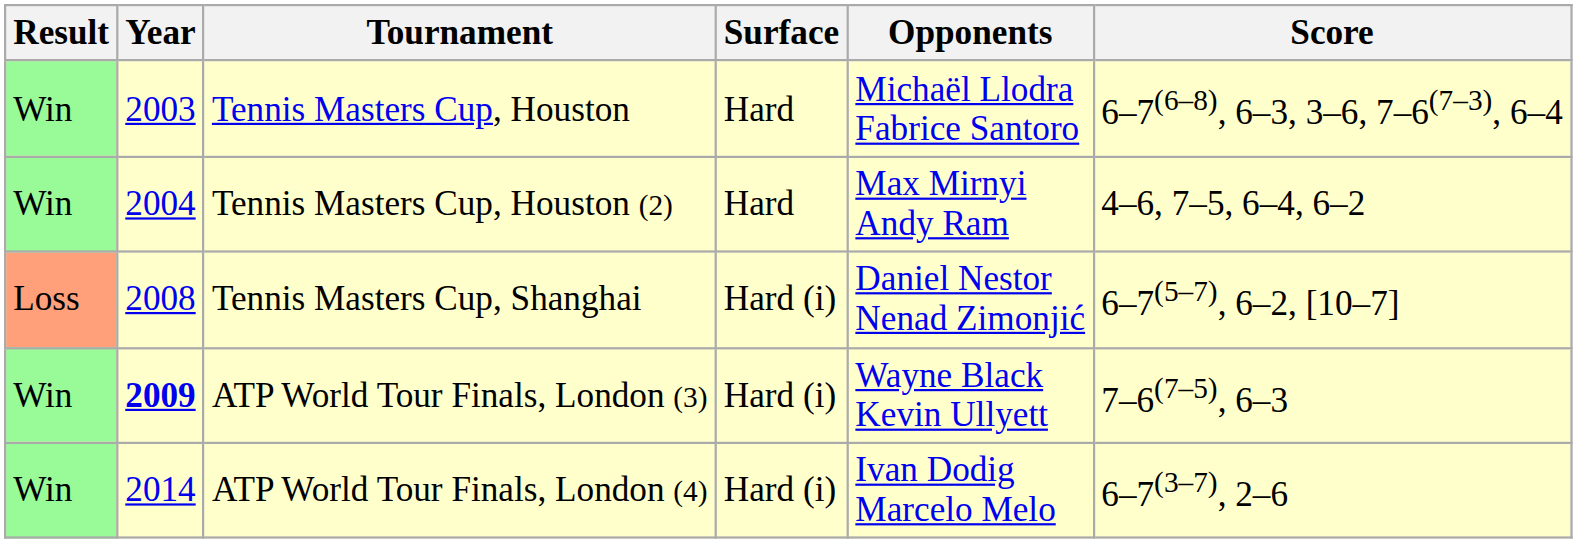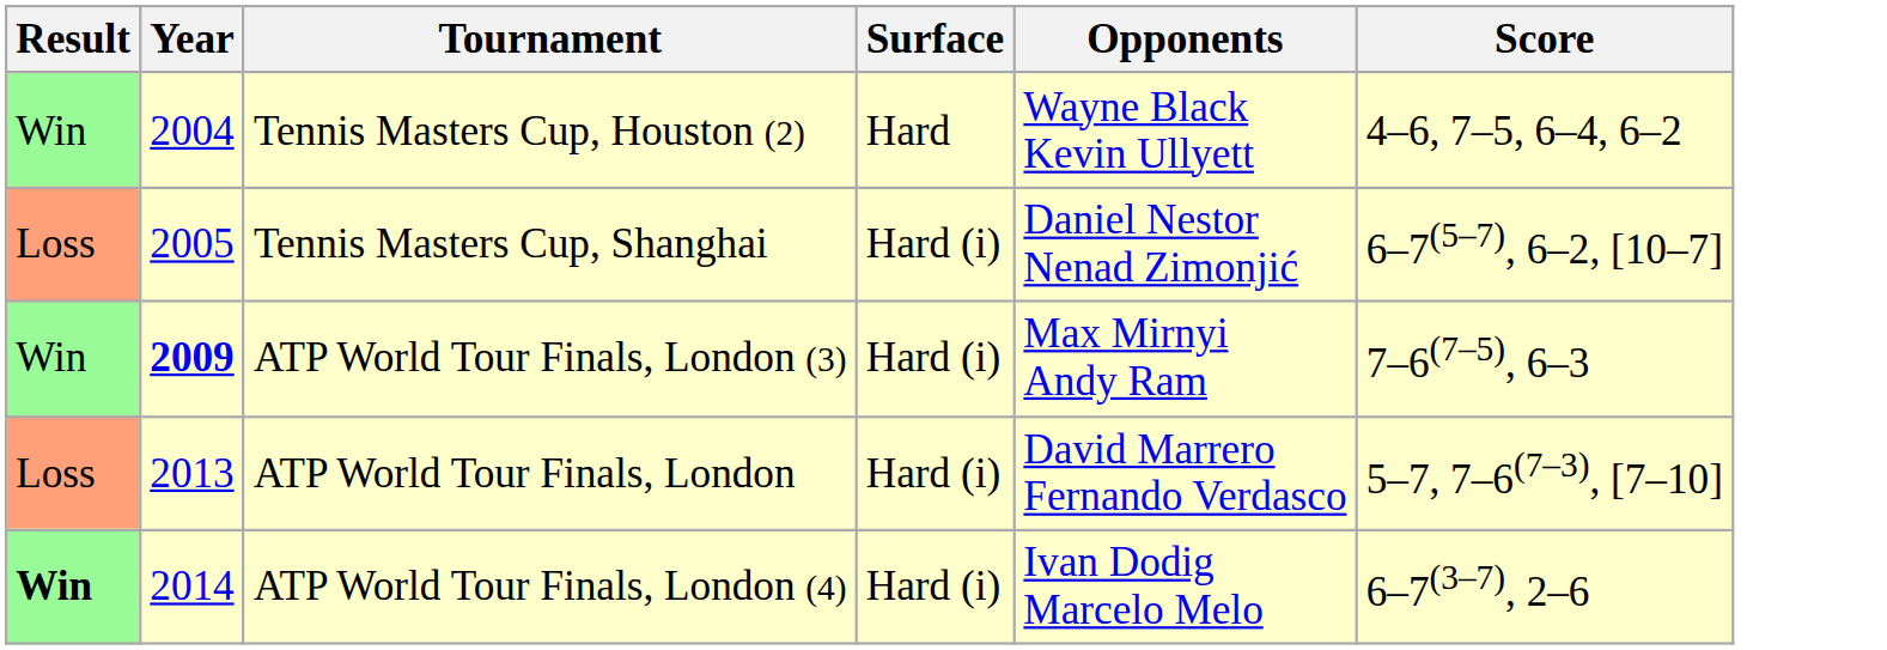 <table class="sortable wikitable">
 <tr>
 <th>Result</th>
 <th>Year</th>
 <th>Tournament</th>
 <th>Surface</th>
 <th>Opponents</th>
 <th class="unsortable">Score</th>
 </tr>
 <tr bgcolor=ffffcc>
 <td bgcolor=98FB98>Win</td>
-<td><a href='#'>2003</a></td>
-<td><a href='#'>Tennis Masters Cup</a>, Houston</td>
-<td>Hard</td>
-<td> <a href='#'>Michaël Llodra</a><br> <a href='#'>Fabrice Santoro</a></td>
-<td>6–7<sup>(6–8)</sup>, 6–3, 3–6, 7–6<sup>(7–3)</sup>, 6–4</td>
-</tr>
-<tr bgcolor=ffffcc>
-<td bgcolor=98FB98>Win</td>
 <td><a href='#'>2004</a></td>
 <td>Tennis Masters Cup, Houston <small>(2)</small></td>
 <td>Hard</td>
-<td> <a href='#'>Max Mirnyi</a><br> <a href='#'>Andy Ram</a></td>
+<td> <a href='#'>Wayne Black</a><br> <a href='#'>Kevin Ullyett</a></td>
 <td>4–6, 7–5, 6–4, 6–2</td>
 </tr>
 <tr bgcolor=ffffcc>
 <td bgcolor=FFA07A>Loss</td>
-<td><a href='#'>2008</a></td>
+<td><a href='#'>2005</a></td>
 <td>Tennis Masters Cup, Shanghai</td>
 <td>Hard (i)</td>
 <td> <a href='#'>Daniel Nestor</a><br> <a href='#'>Nenad Zimonjić</a></td>
 <td>6–7<sup>(5–7)</sup>, 6–2, [10–7]</td>
 </tr>
 <tr bgcolor=ffffcc>
 <td bgcolor=98FB98>Win</td>
 <td><strong><a href='#'>2009</a></strong></td>
 <td>ATP World Tour Finals, London <small>(3)</small></td>
 <td>Hard (i)</td>
-<td> <a href='#'>Wayne Black</a><br> <a href='#'>Kevin Ullyett</a></td>
+<td> <a href='#'>Max Mirnyi</a><br> <a href='#'>Andy Ram</a></td>
 <td>7–6<sup>(7–5)</sup>, 6–3</td>
 </tr>
 <tr bgcolor=ffffcc>
-<td bgcolor=98FB98>Win</td>
+<td bgcolor=FFA07A>Loss</td>
+<td><a href='#'>2013</a></td>
+<td>ATP World Tour Finals, London</td>
+<td>Hard (i)</td>
+<td> <a href='#'>David Marrero</a><br> <a href='#'>Fernando Verdasco</a></td>
+<td>5–7, 7–6<sup>(7–3)</sup>, [7–10]</td>
+</tr>
+<tr bgcolor=ffffcc>
+<td bgcolor=98FB98><strong>Win</strong></td>
 <td><a href='#'>2014</a></td>
 <td>ATP World Tour Finals, London <small>(4)</small></td>
 <td>Hard (i)</td>
 <td> <a href='#'>Ivan Dodig</a><br> <a href='#'>Marcelo Melo</a></td>
 <td>6–7<sup>(3–7)</sup>, 2–6</td>
 </tr>
 </table>
